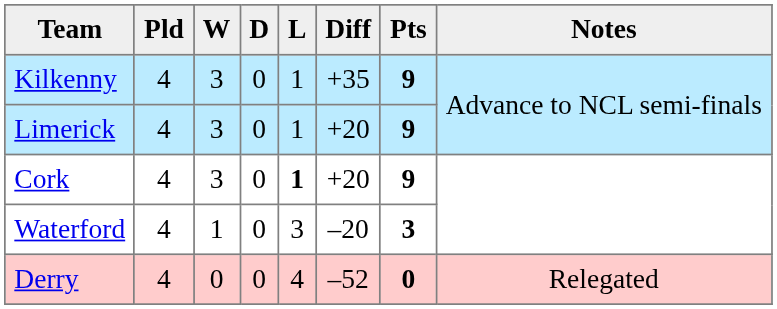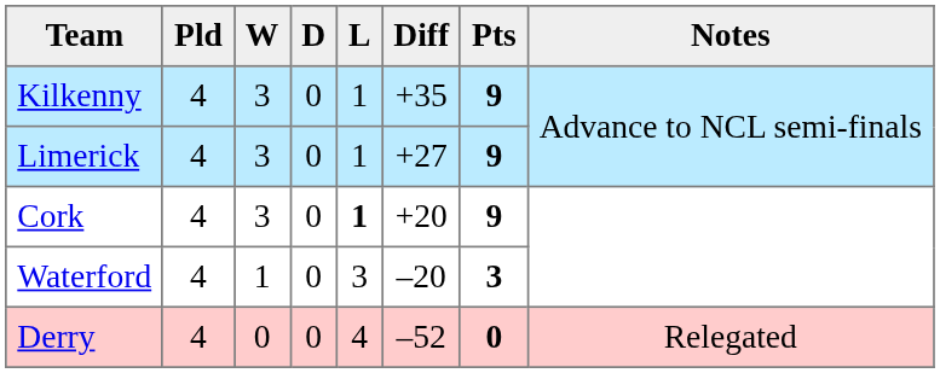 <table style=border-collapse:collapse border=1 cellspacing=0 cellpadding=5>
 <tr align=center bgcolor=#efefef>
 <th>Team</th>
 <th>Pld</th>
 <th>W</th>
 <th>D</th>
 <th>L</th>
 <th>Diff</th>
 <th>Pts</th>
 <th>Notes</th>
 </tr>
 <tr align=center style="background:#BBEBFF">
 <td style="text-align:left;"> <a href='#'>Kilkenny</a></td>
 <td>4</td>
 <td>3</td>
 <td>0</td>
 <td>1</td>
 <td>+35</td>
 <td><strong>9</strong></td>
 <td rowspan=2>Advance to NCL semi-finals</td>
 </tr>
 <tr align=center style="background:#BBEBFF;">
 <td style="text-align:left;"> <a href='#'>Limerick</a></td>
 <td>4</td>
 <td>3</td>
 <td>0</td>
 <td>1</td>
-<td>+20</td>
+<td>+27</td>
 <td><strong>9</strong></td>
 </tr>
 <tr align=center style="background:#FFFFFF;">
 <td style="text-align:left;"> <a href='#'>Cork</a></td>
 <td>4</td>
 <td>3</td>
 <td>0</td>
 <td><strong>1</strong></td>
 <td>+20</td>
 <td><strong>9</strong></td>
 <td rowspan=2></td>
 </tr>
 <tr align=center style="background:#FFFFFF;">
 <td style="text-align:left;"> <a href='#'>Waterford</a></td>
 <td>4</td>
 <td>1</td>
 <td>0</td>
 <td>3</td>
 <td>–20</td>
 <td><strong>3</strong></td>
 </tr>
 <tr align=center style="background:#FFCCCC;">
 <td style="text-align:left;"> <a href='#'>Derry</a></td>
 <td>4</td>
 <td>0</td>
 <td>0</td>
 <td>4</td>
 <td>–52</td>
 <td><strong>0</strong></td>
 <td>Relegated</td>
 </tr>
 </table>
